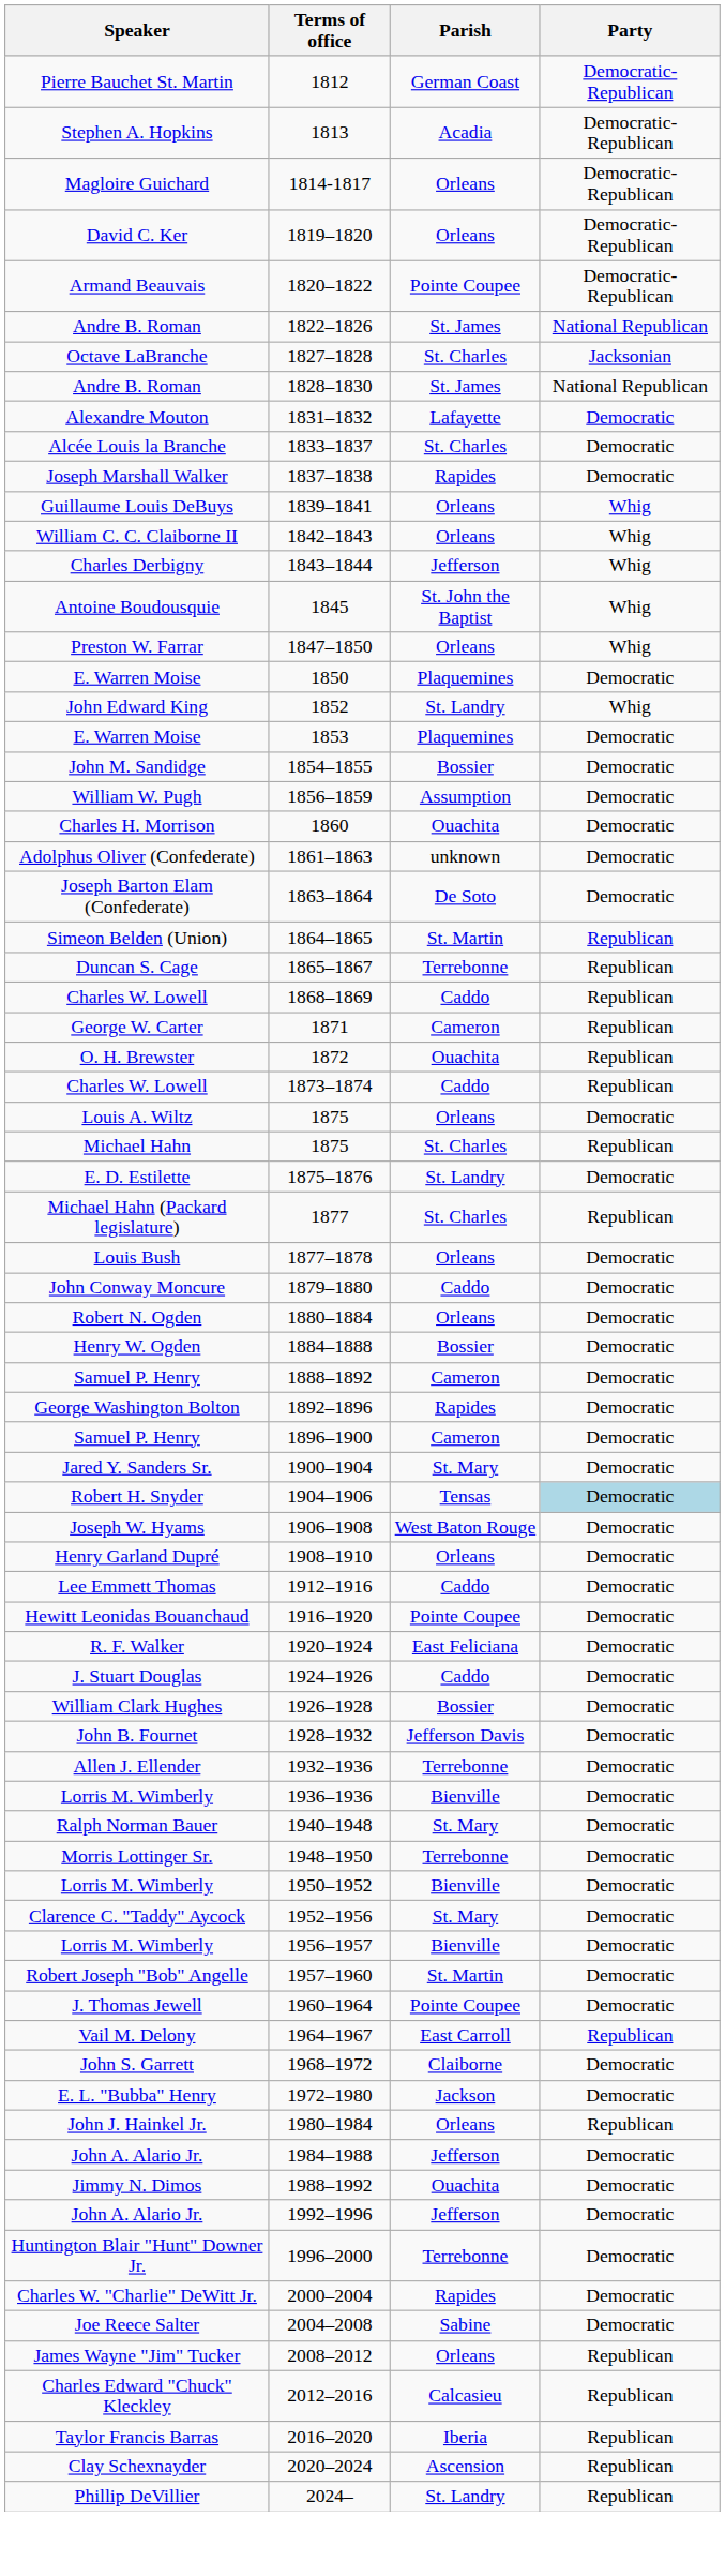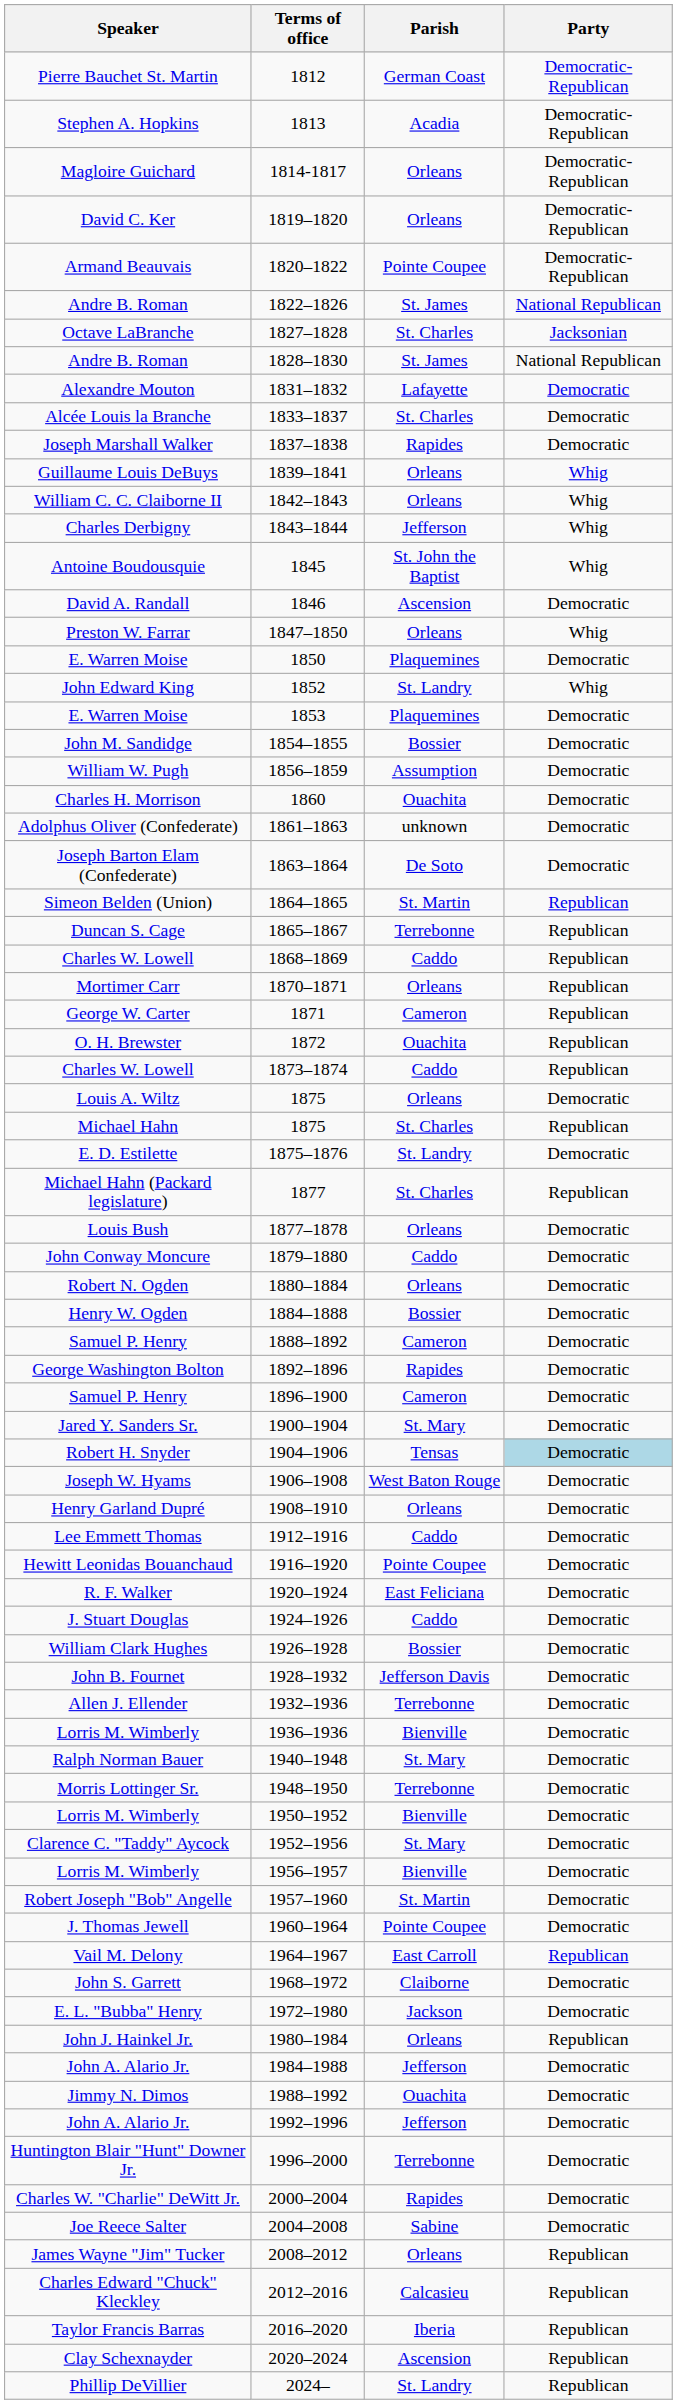 <table class="wikitable" style="text-align:center">
 <tr style="background:#cccccc">
 <th>Speaker</th>
 <th>Terms of office</th>
 <th>Parish</th>
 <th>Party</th>
 </tr>
 <tr>
 <td><a href='#'>Pierre Bauchet St. Martin</a></td>
 <td>1812</td>
 <td><a href='#'>German Coast</a></td>
 <td><a href='#'>Democratic-Republican</a></td>
 </tr>
 <tr>
 <td><a href='#'>Stephen A. Hopkins</a></td>
 <td>1813</td>
 <td><a href='#'>Acadia</a></td>
 <td>Democratic-Republican</td>
 </tr>
 <tr>
 <td><a href='#'>Magloire Guichard</a></td>
 <td>1814-1817</td>
 <td><a href='#'>Orleans</a></td>
 <td>Democratic-Republican</td>
 </tr>
 <tr>
 <td><a href='#'>David C. Ker</a></td>
 <td>1819–1820</td>
 <td><a href='#'>Orleans</a></td>
 <td>Democratic-Republican</td>
 </tr>
 <tr>
 <td><a href='#'>Armand Beauvais</a></td>
 <td>1820–1822</td>
 <td><a href='#'>Pointe Coupee</a></td>
 <td>Democratic-Republican</td>
 </tr>
 <tr>
 <td><a href='#'>Andre B. Roman</a></td>
 <td>1822–1826</td>
 <td><a href='#'>St. James</a></td>
 <td><a href='#'>National Republican</a></td>
 </tr>
 <tr>
 <td><a href='#'>Octave LaBranche</a></td>
 <td>1827–1828</td>
 <td><a href='#'>St. Charles</a></td>
 <td><a href='#'>Jacksonian</a></td>
 </tr>
 <tr>
 <td><a href='#'>Andre B. Roman</a></td>
 <td>1828–1830</td>
 <td><a href='#'>St. James</a></td>
 <td>National Republican</td>
 </tr>
 <tr>
 <td><a href='#'>Alexandre Mouton</a></td>
 <td>1831–1832</td>
 <td><a href='#'>Lafayette</a></td>
 <td><a href='#'>Democratic</a></td>
 </tr>
 <tr>
 <td><a href='#'>Alcée Louis la Branche</a></td>
 <td>1833–1837</td>
 <td><a href='#'>St. Charles</a></td>
 <td>Democratic</td>
 </tr>
 <tr>
 <td><a href='#'>Joseph Marshall Walker</a></td>
 <td>1837–1838</td>
 <td><a href='#'>Rapides</a></td>
 <td>Democratic</td>
 </tr>
 <tr>
 <td><a href='#'>Guillaume Louis DeBuys</a></td>
 <td>1839–1841</td>
 <td><a href='#'>Orleans</a></td>
 <td><a href='#'>Whig</a></td>
 </tr>
 <tr>
 <td><a href='#'>William C. C. Claiborne II</a></td>
 <td>1842–1843</td>
 <td><a href='#'>Orleans</a></td>
 <td>Whig</td>
 </tr>
 <tr>
 <td><a href='#'>Charles Derbigny</a></td>
 <td>1843–1844</td>
 <td><a href='#'>Jefferson</a></td>
 <td>Whig</td>
 </tr>
 <tr>
 <td><a href='#'>Antoine Boudousquie</a></td>
 <td>1845</td>
 <td><a href='#'>St. John the Baptist</a></td>
 <td>Whig</td>
 </tr>
 <tr>
+<td><a href='#'>David A. Randall</a></td>
+<td>1846</td>
+<td><a href='#'>Ascension</a></td>
+<td>Democratic</td>
+</tr>
+<tr>
 <td><a href='#'>Preston W. Farrar</a></td>
 <td>1847–1850</td>
 <td><a href='#'>Orleans</a></td>
 <td>Whig</td>
 </tr>
 <tr>
 <td><a href='#'>E. Warren Moise</a></td>
 <td>1850</td>
 <td><a href='#'>Plaquemines</a></td>
 <td>Democratic</td>
 </tr>
 <tr>
 <td><a href='#'>John Edward King</a></td>
 <td>1852</td>
 <td><a href='#'>St. Landry</a></td>
 <td>Whig</td>
 </tr>
 <tr>
 <td><a href='#'>E. Warren Moise</a></td>
 <td>1853</td>
 <td><a href='#'>Plaquemines</a></td>
 <td>Democratic</td>
 </tr>
 <tr>
 <td><a href='#'>John M. Sandidge</a></td>
 <td>1854–1855</td>
 <td><a href='#'>Bossier</a></td>
 <td>Democratic</td>
 </tr>
 <tr>
 <td><a href='#'>William W. Pugh</a></td>
 <td>1856–1859</td>
 <td><a href='#'>Assumption</a></td>
 <td>Democratic</td>
 </tr>
 <tr>
 <td><a href='#'>Charles H. Morrison</a></td>
 <td>1860</td>
 <td><a href='#'>Ouachita</a></td>
 <td>Democratic</td>
 </tr>
 <tr>
 <td><a href='#'>Adolphus Oliver</a> (Confederate)</td>
 <td>1861–1863</td>
 <td>unknown</td>
 <td>Democratic</td>
 </tr>
 <tr>
 <td><a href='#'>Joseph Barton Elam</a> (Confederate)</td>
 <td>1863–1864</td>
 <td><a href='#'>De Soto</a></td>
 <td>Democratic</td>
 </tr>
 <tr>
 <td><a href='#'>Simeon Belden</a> (Union)</td>
 <td>1864–1865</td>
 <td><a href='#'>St. Martin</a></td>
 <td><a href='#'>Republican</a></td>
 </tr>
 <tr>
 <td><a href='#'>Duncan S. Cage</a></td>
 <td>1865–1867</td>
 <td><a href='#'>Terrebonne</a></td>
 <td>Republican</td>
 </tr>
 <tr>
 <td><a href='#'>Charles W. Lowell</a></td>
 <td>1868–1869</td>
 <td><a href='#'>Caddo</a></td>
+<td>Republican</td>
+</tr>
+<tr>
+<td><a href='#'>Mortimer Carr</a></td>
+<td>1870–1871</td>
+<td><a href='#'>Orleans</a></td>
 <td>Republican</td>
 </tr>
 <tr>
 <td><a href='#'>George W. Carter</a></td>
 <td>1871</td>
 <td><a href='#'>Cameron</a></td>
 <td>Republican</td>
 </tr>
 <tr>
 <td><a href='#'>O. H. Brewster</a></td>
 <td>1872</td>
 <td><a href='#'>Ouachita</a></td>
 <td>Republican</td>
 </tr>
 <tr>
 <td><a href='#'>Charles W. Lowell</a></td>
 <td>1873–1874</td>
 <td><a href='#'>Caddo</a></td>
 <td>Republican</td>
 </tr>
 <tr>
 <td><a href='#'>Louis A. Wiltz</a></td>
 <td>1875</td>
 <td><a href='#'>Orleans</a></td>
 <td>Democratic</td>
 </tr>
 <tr>
 <td><a href='#'>Michael Hahn</a></td>
 <td>1875</td>
 <td><a href='#'>St. Charles</a></td>
 <td>Republican</td>
 </tr>
 <tr>
 <td><a href='#'>E. D. Estilette</a></td>
 <td>1875–1876</td>
 <td><a href='#'>St. Landry</a></td>
 <td>Democratic</td>
 </tr>
 <tr>
 <td><a href='#'>Michael Hahn</a> (<a href='#'>Packard legislature</a>)</td>
 <td>1877</td>
 <td><a href='#'>St. Charles</a></td>
 <td>Republican</td>
 </tr>
 <tr>
 <td><a href='#'>Louis Bush</a></td>
 <td>1877–1878</td>
 <td><a href='#'>Orleans</a></td>
 <td>Democratic</td>
 </tr>
 <tr>
 <td><a href='#'>John Conway Moncure</a></td>
 <td>1879–1880</td>
 <td><a href='#'>Caddo</a></td>
 <td>Democratic</td>
 </tr>
 <tr>
 <td><a href='#'>Robert N. Ogden</a></td>
 <td>1880–1884</td>
 <td><a href='#'>Orleans</a></td>
 <td>Democratic</td>
 </tr>
 <tr>
 <td><a href='#'>Henry W. Ogden</a></td>
 <td>1884–1888</td>
 <td><a href='#'>Bossier</a></td>
 <td>Democratic</td>
 </tr>
 <tr>
 <td><a href='#'>Samuel P. Henry</a></td>
 <td>1888–1892</td>
 <td><a href='#'>Cameron</a></td>
 <td>Democratic</td>
 </tr>
 <tr>
 <td><a href='#'>George Washington Bolton</a></td>
 <td>1892–1896</td>
 <td><a href='#'>Rapides</a></td>
 <td>Democratic</td>
 </tr>
 <tr>
 <td><a href='#'>Samuel P. Henry</a></td>
 <td>1896–1900</td>
 <td><a href='#'>Cameron</a></td>
 <td>Democratic</td>
 </tr>
 <tr>
 <td><a href='#'>Jared Y. Sanders Sr.</a></td>
 <td>1900–1904</td>
 <td><a href='#'>St. Mary</a></td>
 <td>Democratic</td>
 </tr>
 <tr>
 <td><a href='#'>Robert H. Snyder</a></td>
 <td>1904–1906</td>
 <td><a href='#'>Tensas</a></td>
 <td style="background: lightblue;">Democratic</td>
 </tr>
 <tr>
 <td><a href='#'>Joseph W. Hyams</a></td>
 <td>1906–1908</td>
 <td><a href='#'>West Baton Rouge</a></td>
 <td>Democratic</td>
 </tr>
 <tr>
 <td><a href='#'>Henry Garland Dupré</a></td>
 <td>1908–1910</td>
 <td><a href='#'>Orleans</a></td>
 <td>Democratic</td>
 </tr>
 <tr>
 <td><a href='#'>Lee Emmett Thomas</a></td>
 <td>1912–1916</td>
 <td><a href='#'>Caddo</a></td>
 <td>Democratic</td>
 </tr>
 <tr>
 <td><a href='#'>Hewitt Leonidas Bouanchaud</a></td>
 <td>1916–1920</td>
 <td><a href='#'>Pointe Coupee</a></td>
 <td>Democratic</td>
 </tr>
 <tr>
 <td><a href='#'>R. F. Walker</a></td>
 <td>1920–1924</td>
 <td><a href='#'>East Feliciana</a></td>
 <td>Democratic</td>
 </tr>
 <tr>
 <td><a href='#'>J. Stuart Douglas</a></td>
 <td>1924–1926</td>
 <td><a href='#'>Caddo</a></td>
 <td>Democratic</td>
 </tr>
 <tr>
 <td><a href='#'>William Clark Hughes</a></td>
 <td>1926–1928</td>
 <td><a href='#'>Bossier</a></td>
 <td>Democratic</td>
 </tr>
 <tr>
 <td><a href='#'>John B. Fournet</a></td>
 <td>1928–1932</td>
 <td><a href='#'>Jefferson Davis</a></td>
 <td>Democratic</td>
 </tr>
 <tr>
 <td><a href='#'>Allen J. Ellender</a></td>
 <td>1932–1936</td>
 <td><a href='#'>Terrebonne</a></td>
 <td>Democratic</td>
 </tr>
 <tr>
 <td><a href='#'>Lorris M. Wimberly</a></td>
 <td>1936–1936</td>
 <td><a href='#'>Bienville</a></td>
 <td>Democratic</td>
 </tr>
 <tr>
 <td><a href='#'>Ralph Norman Bauer</a></td>
 <td>1940–1948</td>
 <td><a href='#'>St. Mary</a></td>
 <td>Democratic</td>
 </tr>
 <tr>
 <td><a href='#'>Morris Lottinger Sr.</a></td>
 <td>1948–1950</td>
 <td><a href='#'>Terrebonne</a></td>
 <td>Democratic</td>
 </tr>
 <tr>
 <td><a href='#'>Lorris M. Wimberly</a></td>
 <td>1950–1952</td>
 <td><a href='#'>Bienville</a></td>
 <td>Democratic</td>
 </tr>
 <tr>
 <td><a href='#'>Clarence C. "Taddy" Aycock</a></td>
 <td>1952–1956</td>
 <td><a href='#'>St. Mary</a></td>
 <td>Democratic</td>
 </tr>
 <tr>
 <td><a href='#'>Lorris M. Wimberly</a></td>
 <td>1956–1957</td>
 <td><a href='#'>Bienville</a></td>
 <td>Democratic</td>
 </tr>
 <tr>
 <td><a href='#'>Robert Joseph "Bob" Angelle</a></td>
 <td>1957–1960</td>
 <td><a href='#'>St. Martin</a></td>
 <td>Democratic</td>
 </tr>
 <tr>
 <td><a href='#'>J. Thomas Jewell</a></td>
 <td>1960–1964</td>
 <td><a href='#'>Pointe Coupee</a></td>
 <td>Democratic</td>
 </tr>
 <tr>
 <td><a href='#'>Vail M. Delony</a></td>
 <td>1964–1967</td>
 <td><a href='#'>East Carroll</a></td>
 <td><a href='#'>Republican</a></td>
 </tr>
 <tr>
 <td><a href='#'>John S. Garrett</a></td>
 <td>1968–1972</td>
 <td><a href='#'>Claiborne</a></td>
 <td>Democratic</td>
 </tr>
 <tr>
 <td><a href='#'>E. L. "Bubba" Henry</a></td>
 <td>1972–1980</td>
 <td><a href='#'>Jackson</a></td>
 <td>Democratic</td>
 </tr>
 <tr>
 <td><a href='#'>John J. Hainkel Jr.</a></td>
 <td>1980–1984</td>
 <td><a href='#'>Orleans</a></td>
 <td>Republican</td>
 </tr>
 <tr>
 <td><a href='#'>John A. Alario Jr.</a></td>
 <td>1984–1988</td>
 <td><a href='#'>Jefferson</a></td>
 <td>Democratic</td>
 </tr>
 <tr>
 <td><a href='#'>Jimmy N. Dimos</a></td>
 <td>1988–1992</td>
 <td><a href='#'>Ouachita</a></td>
 <td>Democratic</td>
 </tr>
 <tr>
 <td><a href='#'>John A. Alario Jr.</a></td>
 <td>1992–1996</td>
 <td><a href='#'>Jefferson</a></td>
 <td>Democratic</td>
 </tr>
 <tr>
 <td><a href='#'>Huntington Blair "Hunt" Downer Jr.</a></td>
 <td>1996–2000</td>
 <td><a href='#'>Terrebonne</a></td>
 <td>Democratic</td>
 </tr>
 <tr>
 <td><a href='#'>Charles W. "Charlie" DeWitt Jr.</a></td>
 <td>2000–2004</td>
 <td><a href='#'>Rapides</a></td>
 <td>Democratic</td>
 </tr>
 <tr>
 <td><a href='#'>Joe Reece Salter</a></td>
 <td>2004–2008</td>
 <td><a href='#'>Sabine</a></td>
 <td>Democratic</td>
 </tr>
 <tr>
 <td><a href='#'>James Wayne "Jim" Tucker</a></td>
 <td>2008–2012</td>
 <td><a href='#'>Orleans</a></td>
 <td>Republican</td>
 </tr>
 <tr>
 <td><a href='#'>Charles Edward "Chuck" Kleckley</a></td>
 <td>2012–2016</td>
 <td><a href='#'>Calcasieu</a></td>
 <td>Republican</td>
 </tr>
 <tr>
 <td><a href='#'>Taylor Francis Barras</a></td>
 <td>2016–2020</td>
 <td><a href='#'>Iberia</a></td>
 <td>Republican</td>
 </tr>
 <tr>
 <td><a href='#'>Clay Schexnayder</a></td>
 <td>2020–2024</td>
 <td><a href='#'>Ascension</a></td>
 <td>Republican</td>
 </tr>
 <tr>
 <td><a href='#'>Phillip DeVillier</a></td>
 <td>2024–</td>
 <td><a href='#'>St. Landry</a></td>
 <td>Republican</td>
 </tr>
 </table>
